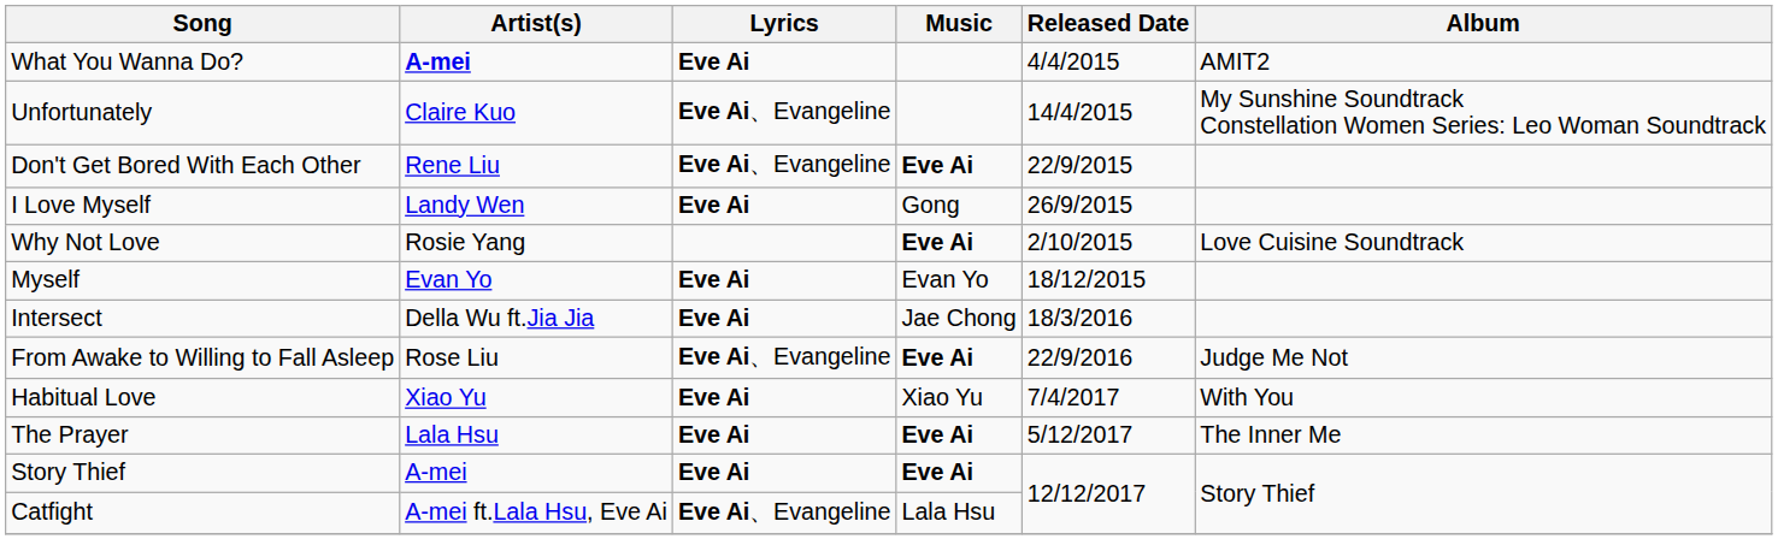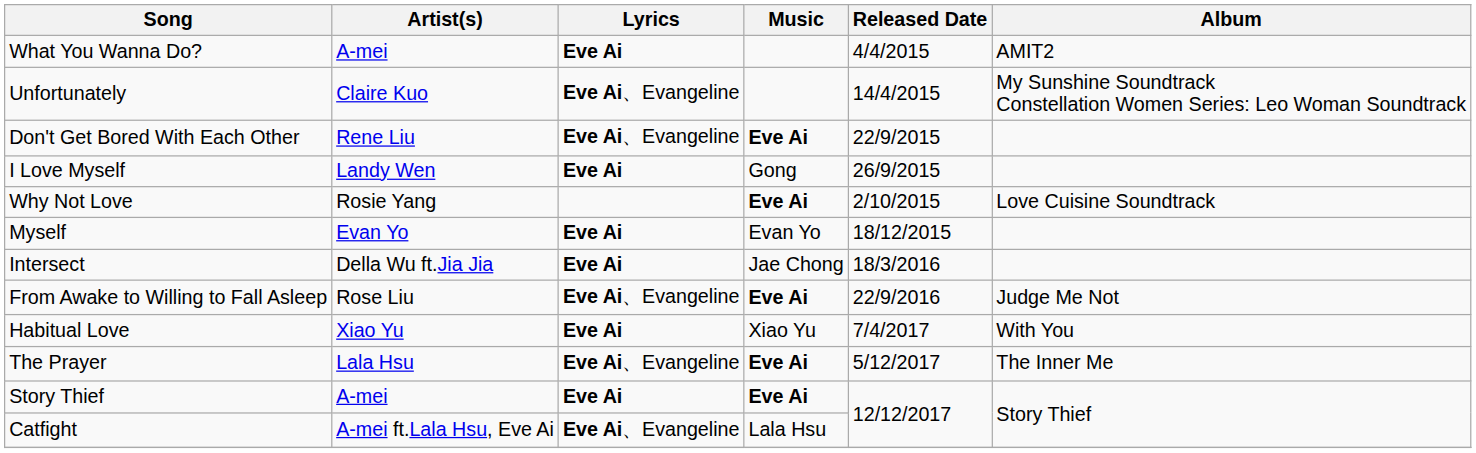 <table class="wikitable">
 <tr bgcolor="#efefef">
 <th>Song</th>
 <th>Artist(s)</th>
 <th>Lyrics</th>
 <th>Music</th>
 <th>Released Date</th>
 <th>Album</th>
 </tr>
 <tr>
 <td>What You Wanna Do?</td>
-<td><strong><a href='#'>A-mei</a></strong></td>
+<td><a href='#'>A-mei</a></td>
 <td><strong>Eve Ai</strong></td>
 <td></td>
 <td>4/4/2015</td>
 <td>AMIT2</td>
 </tr>
 <tr>
 <td>Unfortunately</td>
 <td><a href='#'>Claire Kuo</a></td>
 <td><strong>Eve Ai</strong>、Evangeline</td>
 <td></td>
 <td>14/4/2015</td>
 <td>My Sunshine Soundtrack<br>Constellation Women Series: Leo Woman Soundtrack</td>
 </tr>
 <tr>
 <td>Don't Get Bored With Each Other</td>
 <td><a href='#'>Rene Liu</a></td>
 <td><strong>Eve Ai</strong>、Evangeline</td>
 <td><strong>Eve Ai</strong></td>
 <td>22/9/2015</td>
 <td></td>
 </tr>
 <tr>
 <td>I Love Myself</td>
 <td><a href='#'>Landy Wen</a></td>
 <td><strong>Eve Ai</strong></td>
 <td>Gong</td>
 <td>26/9/2015</td>
 <td></td>
 </tr>
 <tr>
 <td>Why Not Love</td>
 <td>Rosie Yang</td>
 <td></td>
 <td><strong>Eve Ai</strong></td>
 <td>2/10/2015</td>
 <td>Love Cuisine Soundtrack</td>
 </tr>
 <tr>
 <td>Myself</td>
 <td><a href='#'>Evan Yo</a></td>
 <td><strong>Eve Ai</strong></td>
 <td>Evan Yo</td>
 <td>18/12/2015</td>
 <td></td>
 </tr>
 <tr>
 <td>Intersect</td>
 <td>Della Wu ft.<a href='#'>Jia Jia</a></td>
 <td><strong>Eve Ai</strong></td>
 <td>Jae Chong</td>
 <td>18/3/2016</td>
 <td></td>
 </tr>
 <tr>
 <td>From Awake to Willing to Fall Asleep</td>
 <td>Rose Liu</td>
 <td><strong>Eve Ai</strong>、Evangeline</td>
 <td><strong>Eve Ai</strong></td>
 <td>22/9/2016</td>
 <td>Judge Me Not</td>
 </tr>
 <tr>
 <td>Habitual Love</td>
 <td><a href='#'>Xiao Yu</a></td>
 <td><strong>Eve Ai</strong></td>
 <td>Xiao Yu</td>
 <td>7/4/2017</td>
 <td>With You</td>
 </tr>
 <tr>
 <td>The Prayer</td>
 <td><a href='#'>Lala Hsu</a></td>
-<td><strong>Eve Ai</strong></td>
+<td><strong>Eve Ai</strong>、Evangeline</td>
 <td><strong>Eve Ai</strong></td>
 <td>5/12/2017</td>
 <td>The Inner Me</td>
 </tr>
 <tr>
 <td>Story Thief</td>
 <td><a href='#'>A-mei</a></td>
 <td><strong>Eve Ai</strong></td>
 <td><strong>Eve Ai</strong></td>
 <td rowspan="2">12/12/2017</td>
 <td rowspan="2">Story Thief</td>
 </tr>
 <tr>
 <td>Catfight</td>
 <td><a href='#'>A-mei</a> ft.<a href='#'>Lala Hsu</a>, Eve Ai</td>
 <td><strong>Eve Ai</strong>、Evangeline</td>
 <td>Lala Hsu</td>
 </tr>
 <tr>
 </tr>
 </table>
